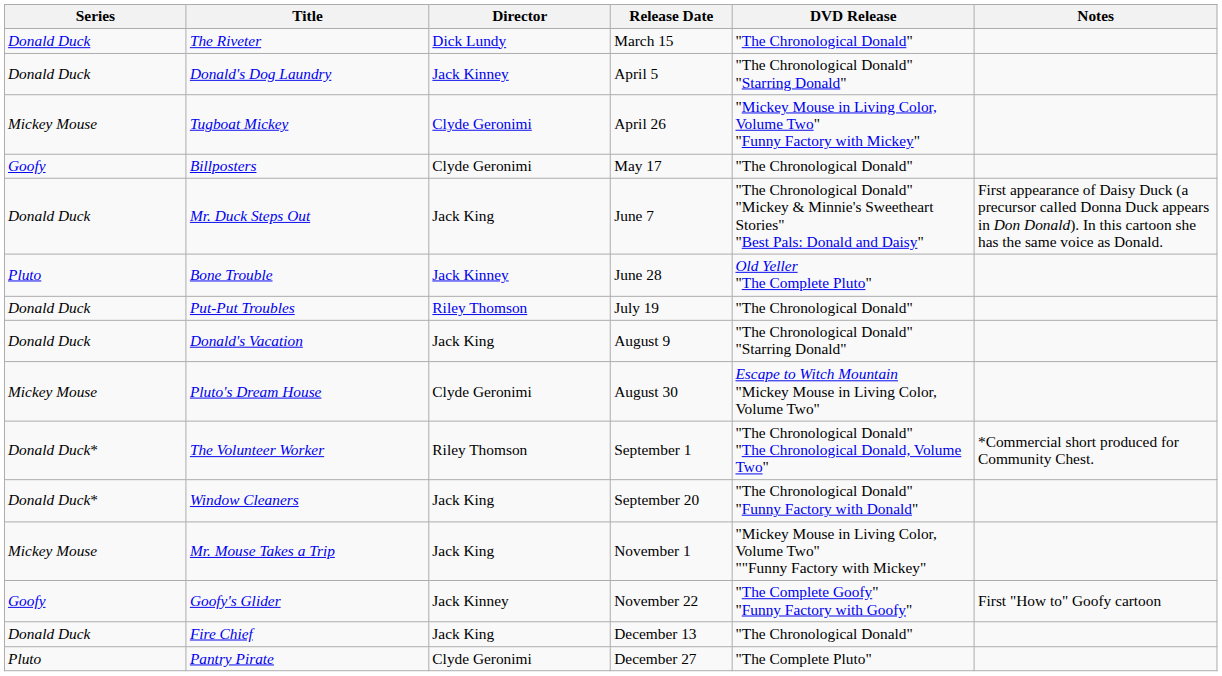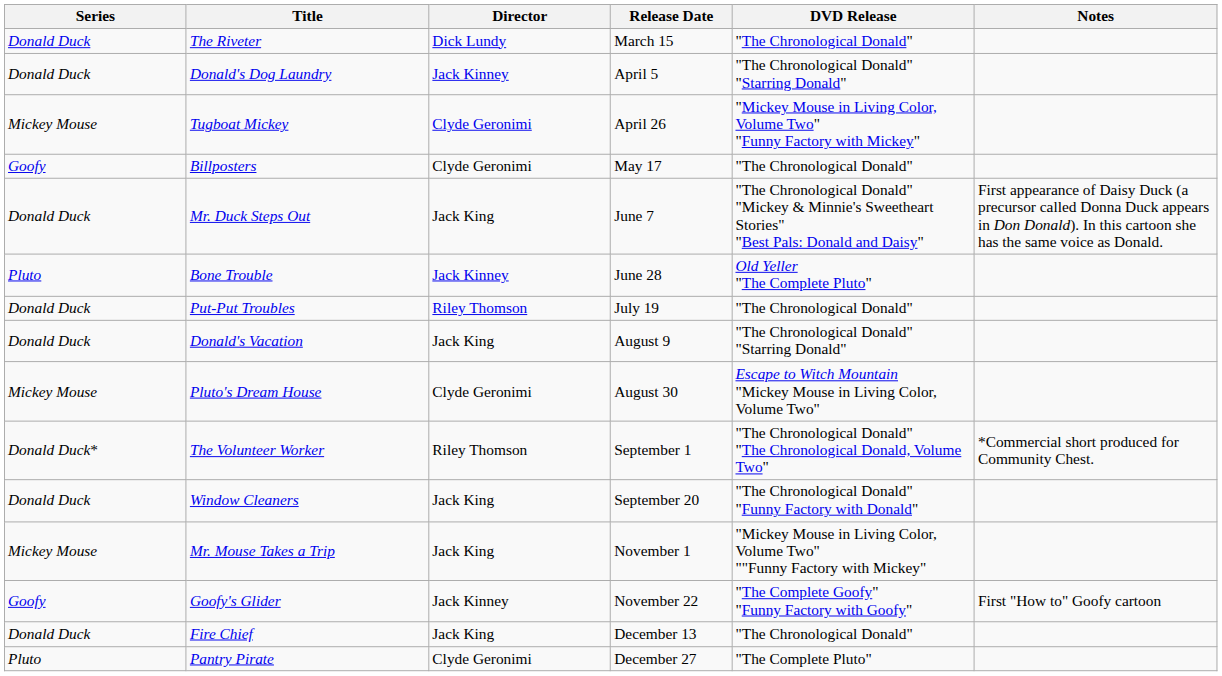 <table class="wikitable" style="width:100%;">
 <tr>
 <th style="width:15%;">Series</th>
 <th style="width:20%;">Title</th>
 <th style="width:15%;">Director</th>
 <th style="width:10%;">Release Date</th>
 <th style="width:20%;">DVD Release</th>
 <th style="width:20%;">Notes</th>
 </tr>
 <tr>
 <td><em><a href='#'>Donald Duck</a></em></td>
 <td><em><a href='#'>The Riveter</a></em></td>
 <td><a href='#'>Dick Lundy</a></td>
 <td>March 15</td>
 <td>"<a href='#'>The Chronological Donald</a>"</td>
 <td></td>
 </tr>
 <tr>
 <td><em>Donald Duck</em></td>
 <td><em><a href='#'>Donald's Dog Laundry</a></em></td>
 <td><a href='#'>Jack Kinney</a></td>
 <td>April 5</td>
 <td>"The Chronological Donald" <br>"<a href='#'>Starring Donald</a>"</td>
 <td></td>
 </tr>
 <tr>
 <td><em>Mickey Mouse</em></td>
 <td><em><a href='#'>Tugboat Mickey</a></em></td>
 <td><a href='#'>Clyde Geronimi</a></td>
 <td>April 26</td>
 <td>"<a href='#'>Mickey Mouse in Living Color, Volume Two</a>" <br>"<a href='#'>Funny Factory with Mickey</a>"</td>
 <td></td>
 </tr>
 <tr>
 <td><em><a href='#'>Goofy</a></em></td>
 <td><em><a href='#'>Billposters</a></em></td>
 <td>Clyde Geronimi</td>
 <td>May 17</td>
 <td>"The Chronological Donald"</td>
 <td></td>
 </tr>
 <tr>
 <td><em>Donald Duck</em></td>
 <td><em><a href='#'>Mr. Duck Steps Out</a></em></td>
 <td>Jack King</td>
 <td>June 7</td>
 <td>"The Chronological Donald" <br>"Mickey & Minnie's Sweetheart Stories" <br>"<a href='#'>Best Pals: Donald and Daisy</a>"</td>
 <td>First appearance of Daisy Duck (a precursor called Donna Duck appears in <em>Don Donald</em>). In this cartoon she has the same voice as Donald.</td>
 </tr>
 <tr>
 <td><em><a href='#'>Pluto</a></em></td>
 <td><em><a href='#'>Bone Trouble</a></em></td>
 <td><a href='#'>Jack Kinney</a></td>
 <td>June 28</td>
 <td><em><a href='#'>Old Yeller</a></em> <br>"<a href='#'>The Complete Pluto</a>"</td>
 <td></td>
 </tr>
 <tr>
 <td><em>Donald Duck</em></td>
 <td><em><a href='#'>Put-Put Troubles</a></em></td>
 <td><a href='#'>Riley Thomson</a></td>
 <td>July 19</td>
 <td>"The Chronological Donald"</td>
 <td></td>
 </tr>
 <tr>
 <td><em>Donald Duck</em></td>
 <td><em><a href='#'>Donald's Vacation</a></em></td>
 <td>Jack King</td>
 <td>August 9</td>
 <td>"The Chronological Donald" <br>"Starring Donald"</td>
 <td></td>
 </tr>
 <tr>
 <td><em>Mickey Mouse</em></td>
 <td><em><a href='#'>Pluto's Dream House</a></em></td>
 <td>Clyde Geronimi</td>
 <td>August 30</td>
 <td><em><a href='#'>Escape to Witch Mountain</a></em> <br>"Mickey Mouse in Living Color, Volume Two"</td>
 <td></td>
 </tr>
 <tr>
 <td><em>Donald Duck</em>*</td>
 <td><em><a href='#'>The Volunteer Worker</a></em></td>
 <td>Riley Thomson</td>
 <td>September 1</td>
 <td>"The Chronological Donald" <br> "<a href='#'>The Chronological Donald, Volume Two</a>"</td>
 <td>*Commercial short produced for Community Chest.</td>
 </tr>
 <tr>
-<td><em>Donald Duck</em>*</td>
+<td><em>Donald Duck</em></td>
 <td><em><a href='#'>Window Cleaners</a></em></td>
 <td>Jack King</td>
 <td>September 20</td>
 <td>"The Chronological Donald" <br>"<a href='#'>Funny Factory with Donald</a>"</td>
 <td></td>
 </tr>
 <tr>
 <td><em>Mickey Mouse</em></td>
 <td><em><a href='#'>Mr. Mouse Takes a Trip</a></em></td>
 <td>Jack King</td>
 <td>November 1</td>
 <td>"Mickey Mouse in Living Color, Volume Two" <br>""Funny Factory with Mickey"</td>
 <td></td>
 </tr>
 <tr>
 <td><em><a href='#'>Goofy</a></em></td>
 <td><em><a href='#'>Goofy's Glider</a></em></td>
 <td>Jack Kinney</td>
 <td>November 22</td>
 <td>"<a href='#'>The Complete Goofy</a>" <br>"<a href='#'>Funny Factory with Goofy</a>"</td>
 <td>First "How to" Goofy cartoon</td>
 </tr>
 <tr>
 <td><em>Donald Duck</em></td>
 <td><em><a href='#'>Fire Chief</a></em></td>
 <td>Jack King</td>
 <td>December 13</td>
 <td>"The Chronological Donald"</td>
 <td></td>
 </tr>
 <tr>
 <td><em>Pluto</em></td>
 <td><em><a href='#'>Pantry Pirate</a></em></td>
 <td>Clyde Geronimi</td>
 <td>December 27</td>
 <td>"The Complete Pluto"</td>
 <td></td>
 </tr>
 </table>
